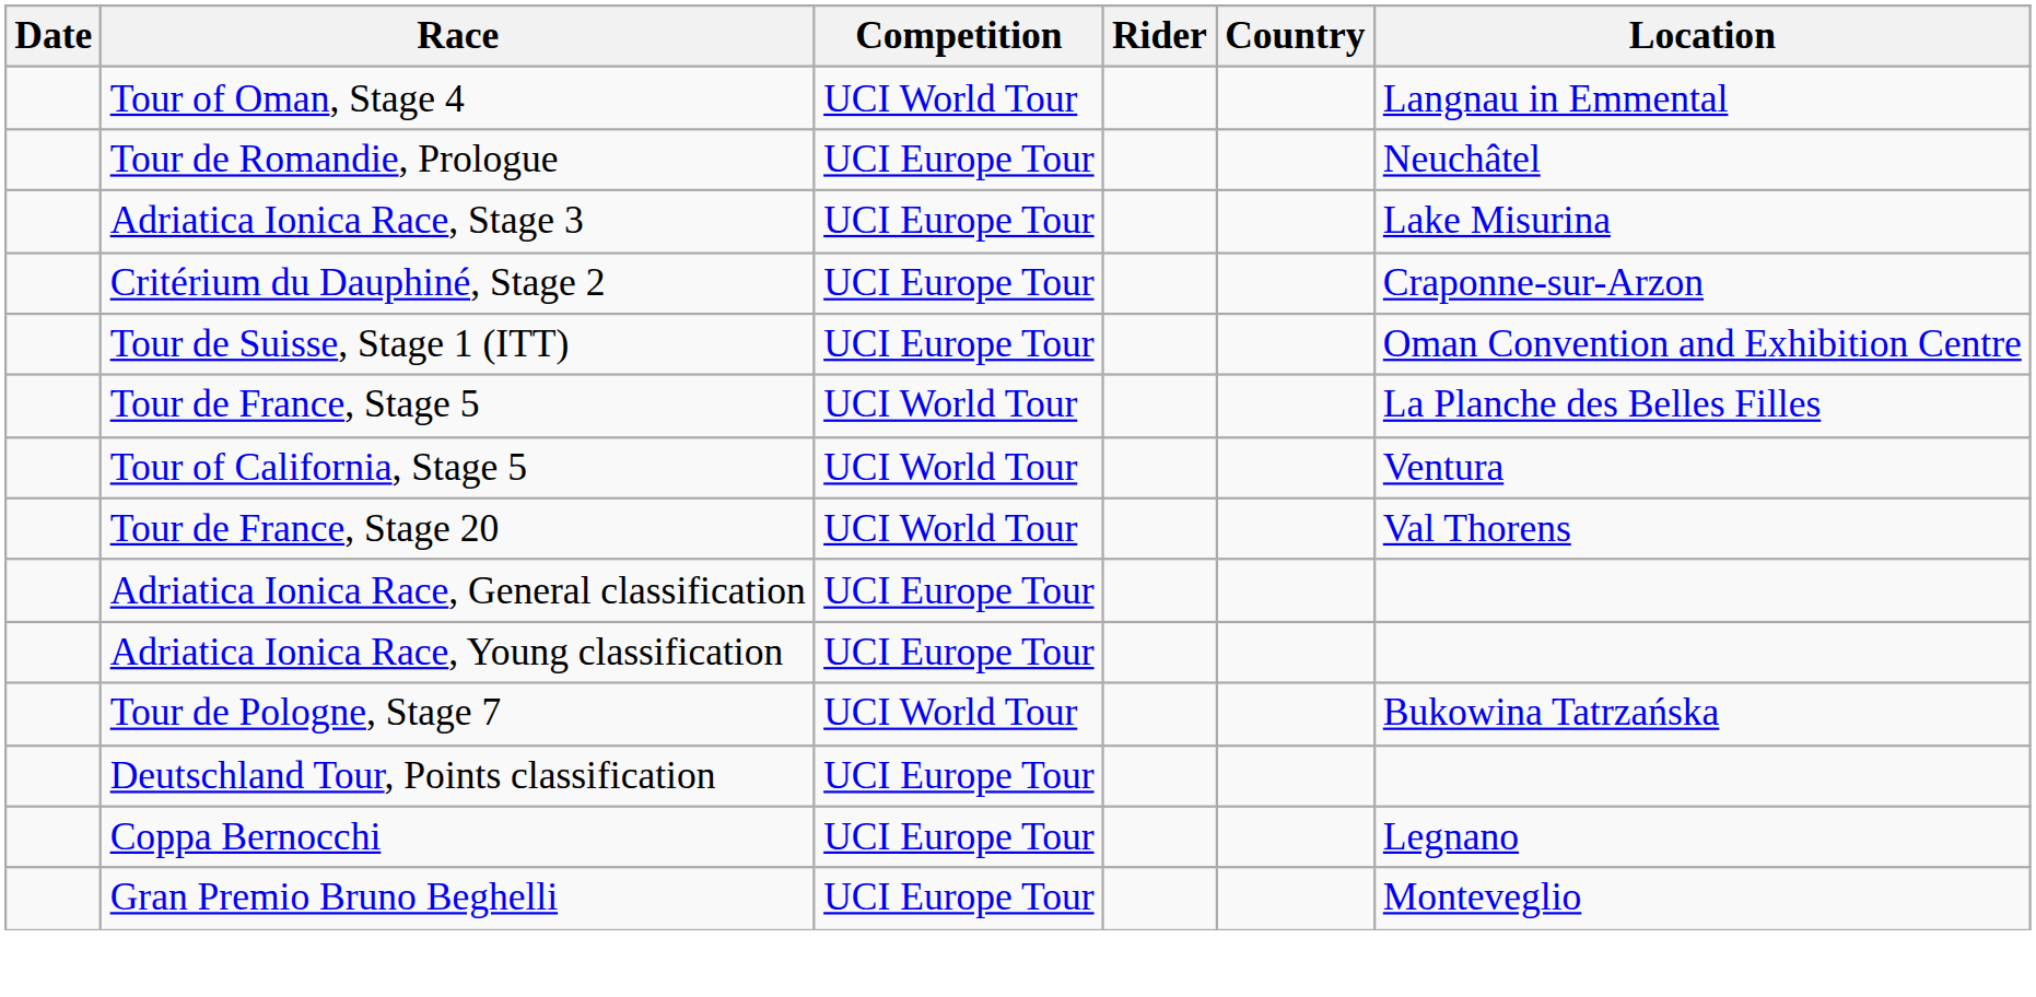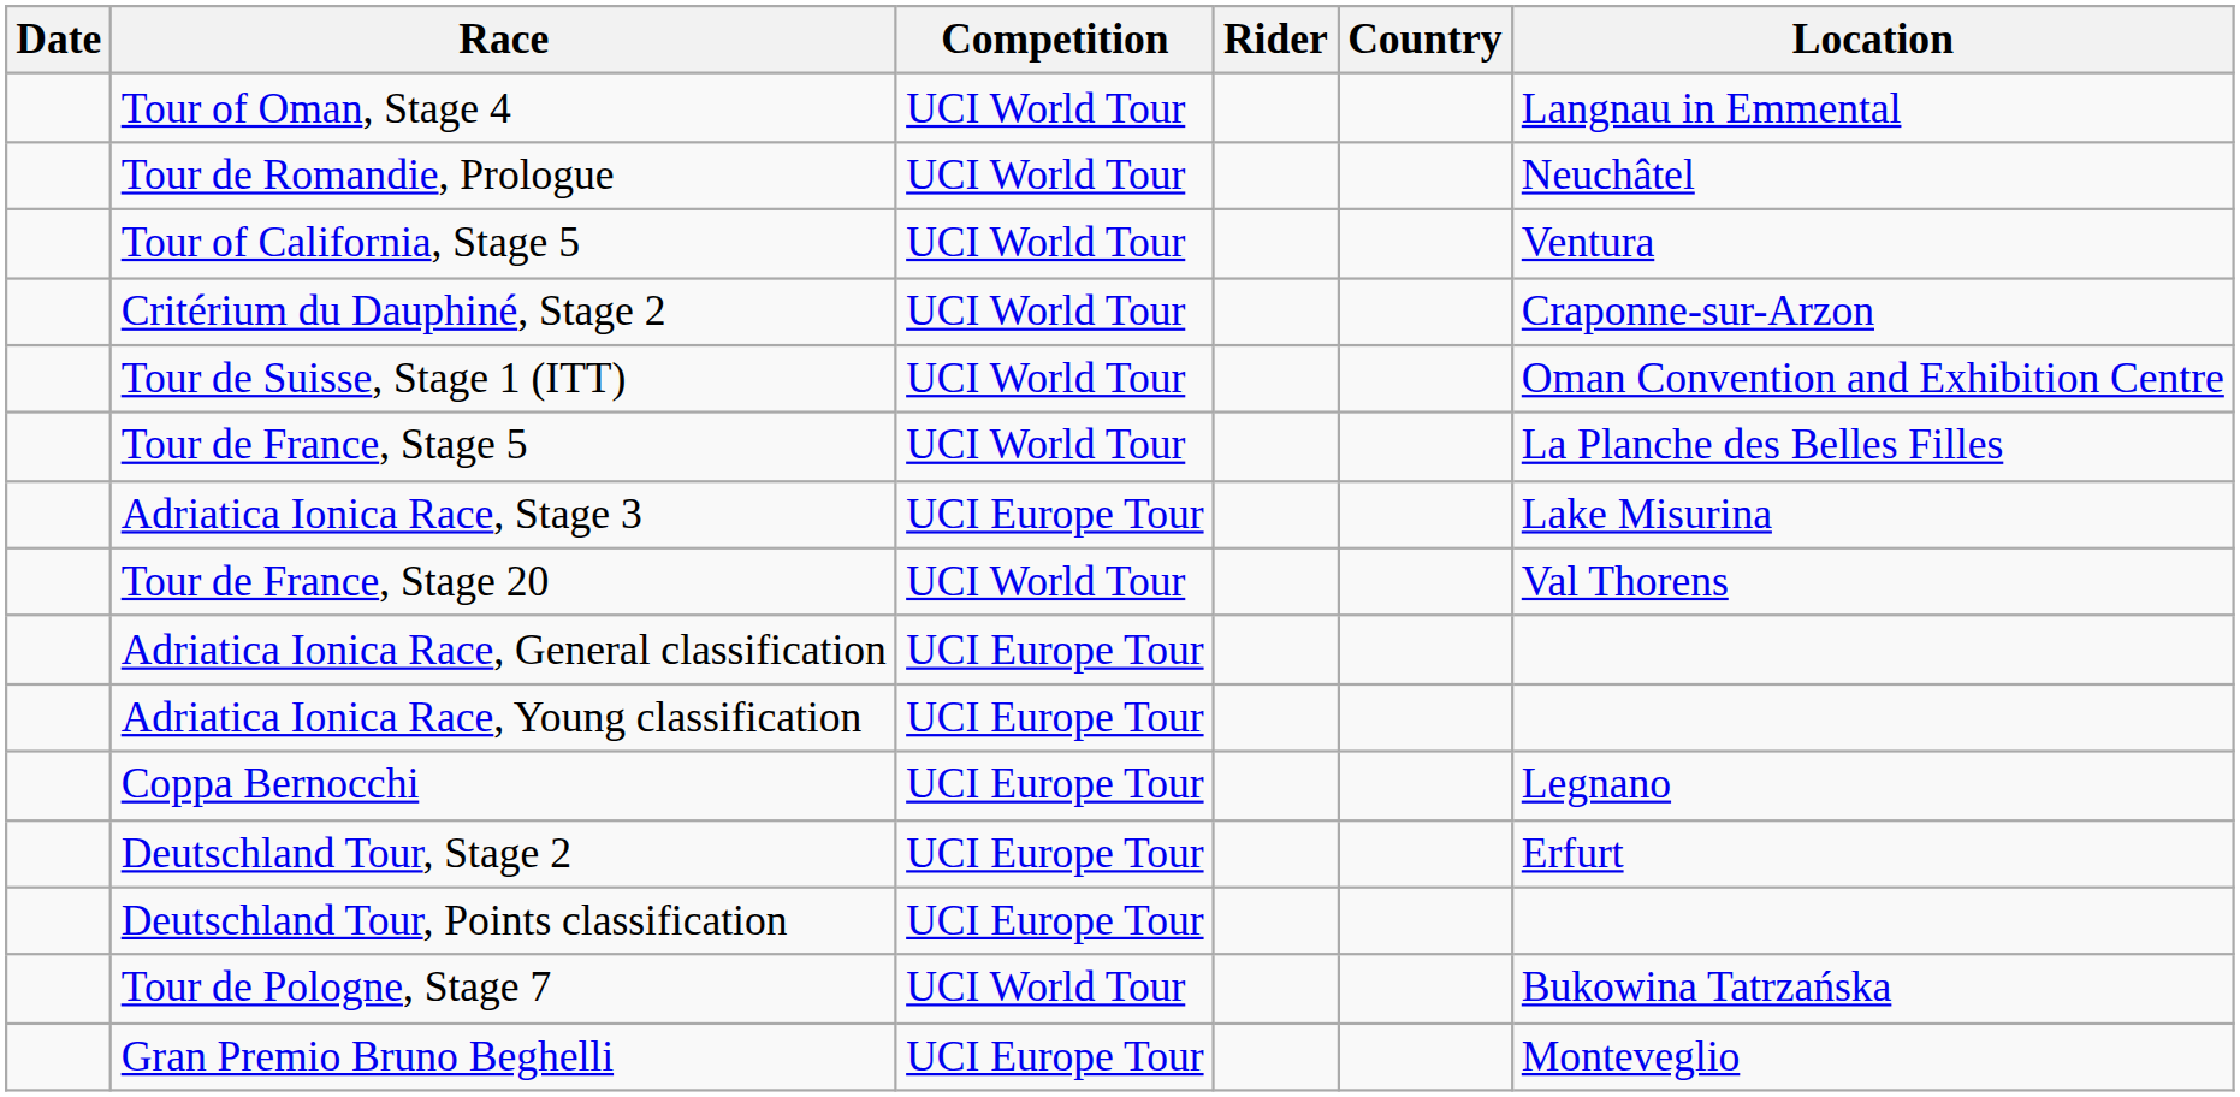 <table class="wikitable sortable">
 <tr>
 <th>Date</th>
 <th>Race</th>
 <th>Competition</th>
 <th>Rider</th>
 <th>Country</th>
 <th>Location</th>
 </tr>
 <tr>
 <td></td>
 <td><a href='#'>Tour of Oman</a>, Stage 4</td>
 <td><a href='#'>UCI World Tour</a></td>
 <td></td>
 <td></td>
 <td><a href='#'>Langnau in Emmental</a></td>
 </tr>
 <tr>
 <td></td>
 <td><a href='#'>Tour de Romandie</a>, Prologue</td>
-<td><a href='#'>UCI Europe Tour</a></td>
+<td><a href='#'>UCI World Tour</a></td>
 <td></td>
 <td></td>
 <td><a href='#'>Neuchâtel</a></td>
 </tr>
 <tr>
 <td></td>
-<td><a href='#'>Adriatica Ionica Race</a>, Stage 3</td>
-<td><a href='#'>UCI Europe Tour</a></td>
+<td><a href='#'>Tour of California</a>, Stage 5</td>
+<td><a href='#'>UCI World Tour</a></td>
 <td></td>
 <td></td>
-<td><a href='#'>Lake Misurina</a></td>
+<td><a href='#'>Ventura</a></td>
 </tr>
 <tr>
 <td></td>
 <td><a href='#'>Critérium du Dauphiné</a>, Stage 2</td>
-<td><a href='#'>UCI Europe Tour</a></td>
+<td><a href='#'>UCI World Tour</a></td>
 <td></td>
 <td></td>
 <td><a href='#'>Craponne-sur-Arzon</a></td>
 </tr>
 <tr>
 <td></td>
 <td><a href='#'>Tour de Suisse</a>, Stage 1 (ITT)</td>
-<td><a href='#'>UCI Europe Tour</a></td>
+<td><a href='#'>UCI World Tour</a></td>
 <td></td>
 <td></td>
 <td><a href='#'>Oman Convention and Exhibition Centre</a></td>
 </tr>
 <tr>
 <td></td>
 <td><a href='#'>Tour de France</a>, Stage 5</td>
 <td><a href='#'>UCI World Tour</a></td>
 <td></td>
 <td></td>
 <td><a href='#'>La Planche des Belles Filles</a></td>
 </tr>
 <tr>
 <td></td>
-<td><a href='#'>Tour of California</a>, Stage 5</td>
-<td><a href='#'>UCI World Tour</a></td>
+<td><a href='#'>Adriatica Ionica Race</a>, Stage 3</td>
+<td><a href='#'>UCI Europe Tour</a></td>
 <td></td>
 <td></td>
-<td><a href='#'>Ventura</a></td>
+<td><a href='#'>Lake Misurina</a></td>
 </tr>
 <tr>
 <td></td>
 <td><a href='#'>Tour de France</a>, Stage 20</td>
 <td><a href='#'>UCI World Tour</a></td>
 <td></td>
 <td></td>
 <td><a href='#'>Val Thorens</a></td>
 </tr>
 <tr>
 <td></td>
 <td><a href='#'>Adriatica Ionica Race</a>, General classification</td>
 <td><a href='#'>UCI Europe Tour</a></td>
 <td></td>
 <td></td>
 <td></td>
 </tr>
 <tr>
 <td></td>
 <td><a href='#'>Adriatica Ionica Race</a>, Young classification</td>
 <td><a href='#'>UCI Europe Tour</a></td>
 <td></td>
 <td></td>
 <td></td>
 </tr>
 <tr>
 <td></td>
-<td><a href='#'>Tour de Pologne</a>, Stage 7</td>
-<td><a href='#'>UCI World Tour</a></td>
+<td><a href='#'>Coppa Bernocchi</a></td>
+<td><a href='#'>UCI Europe Tour</a></td>
 <td></td>
 <td></td>
-<td><a href='#'>Bukowina Tatrzańska</a></td>
+<td><a href='#'>Legnano</a></td>
+</tr>
+<tr>
+<td></td>
+<td><a href='#'>Deutschland Tour</a>, Stage 2</td>
+<td><a href='#'>UCI Europe Tour</a></td>
+<td></td>
+<td></td>
+<td><a href='#'>Erfurt</a></td>
 </tr>
 <tr>
 <td></td>
 <td><a href='#'>Deutschland Tour</a>, Points classification</td>
 <td><a href='#'>UCI Europe Tour</a></td>
 <td></td>
 <td></td>
 <td></td>
 </tr>
 <tr>
 <td></td>
-<td><a href='#'>Coppa Bernocchi</a></td>
-<td><a href='#'>UCI Europe Tour</a></td>
+<td><a href='#'>Tour de Pologne</a>, Stage 7</td>
+<td><a href='#'>UCI World Tour</a></td>
 <td></td>
 <td></td>
-<td><a href='#'>Legnano</a></td>
+<td><a href='#'>Bukowina Tatrzańska</a></td>
 </tr>
 <tr>
 <td></td>
 <td><a href='#'>Gran Premio Bruno Beghelli</a></td>
 <td><a href='#'>UCI Europe Tour</a></td>
 <td></td>
 <td></td>
 <td><a href='#'>Monteveglio</a></td>
 </tr>
 </table>
